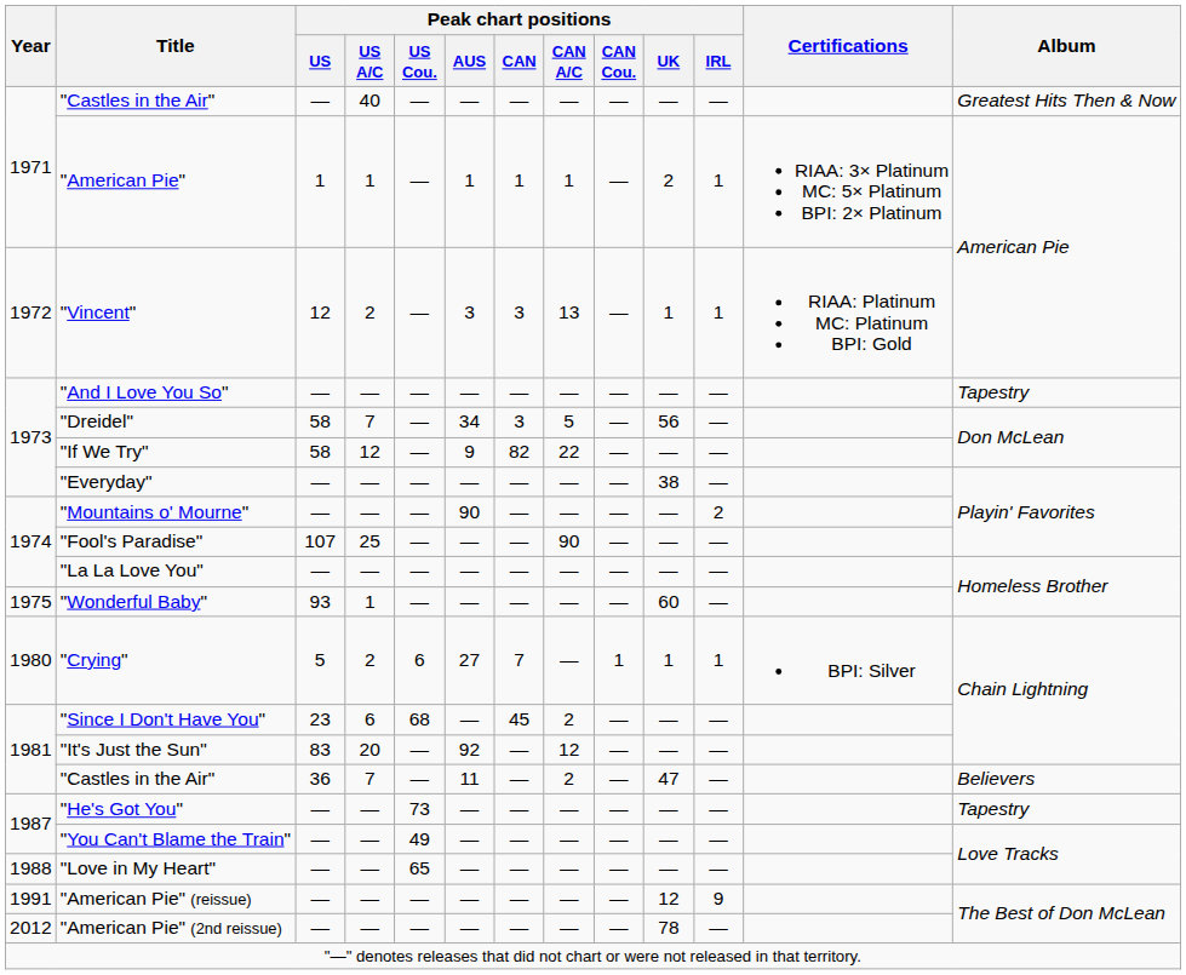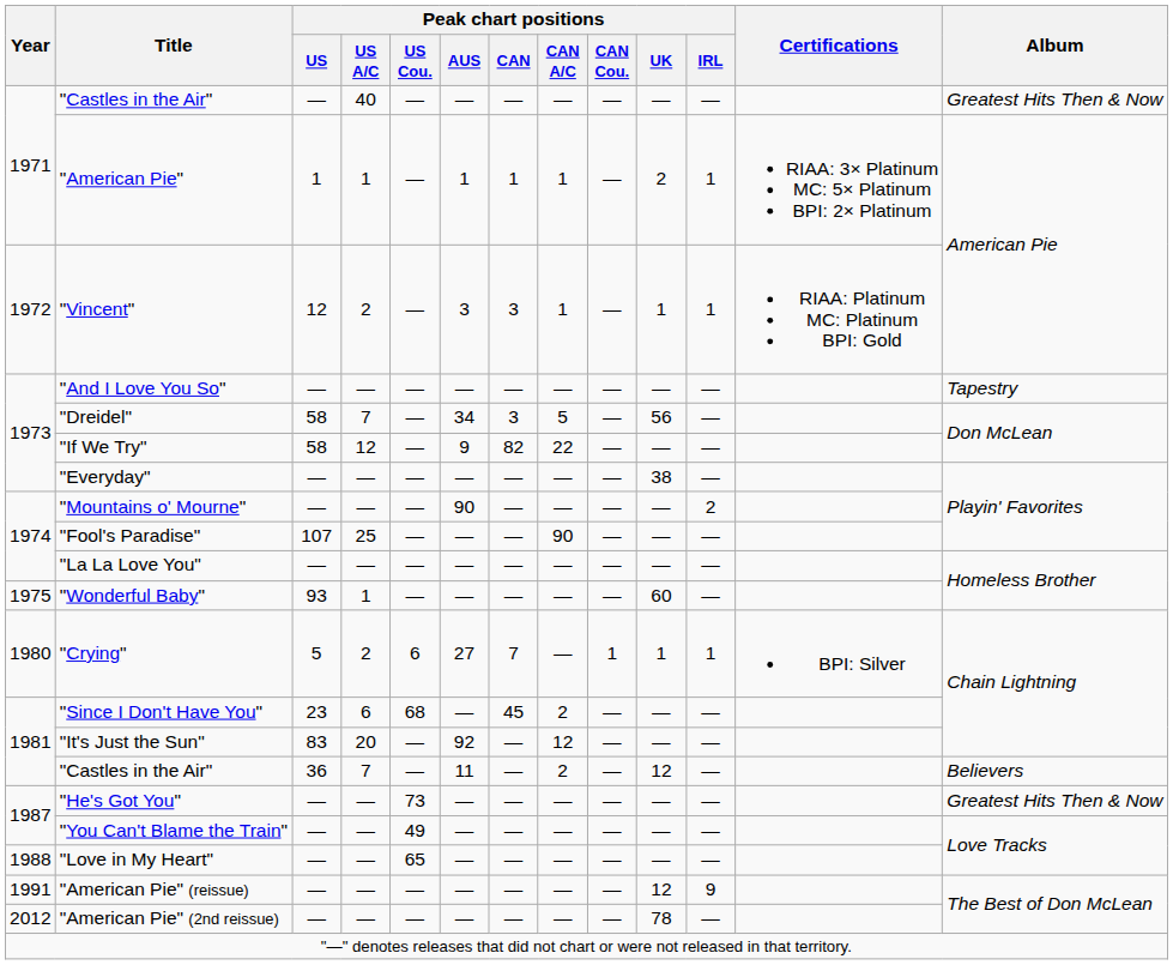 <table class="wikitable" style="text-align:center;">
 <tr>
 <th scope="col" rowspan="2">Year</th>
 <th scope="col" rowspan="2">Title</th>
 <th scope="col" colspan="9">Peak chart positions</th>
 <th scope="col" rowspan="2"><a href='#'>Certifications</a></th>
 <th scope="col" rowspan="2">Album</th>
 </tr>
 <tr>
 <th scope="col" style="width:35px;"><small><a href='#'>US</a></small><br></th>
 <th scope="col" style="width:35px;"><small><a href='#'>US A/C</a></small><br></th>
 <th scope="col" style="width:35px;"><small><a href='#'>US Cou.</a></small><br></th>
 <th scope="col" style="width:35px;"><small><a href='#'>AUS</a></small><br></th>
 <th scope="col" style="width:35px;"><small><a href='#'>CAN</a></small><br></th>
 <th scope="col" style="width:35px;"><small><a href='#'>CAN A/C</a></small><br></th>
 <th scope="col" style="width:35px;"><small><a href='#'>CAN Cou.</a></small><br></th>
 <th scope="col" style="width:35px;"><small><a href='#'>UK</a></small><br></th>
 <th scope="col" style="width:35px;"><small><a href='#'>IRL</a></small><br></th>
 </tr>
 <tr>
 <td rowspan="2">1971</td>
 <td style="text-align:left;">"<a href='#'>Castles in the Air</a>"</td>
 <td>—</td>
 <td>40</td>
 <td>—</td>
 <td>—</td>
 <td>—</td>
 <td>—</td>
 <td>—</td>
 <td>—</td>
 <td>—</td>
 <td></td>
 <td style="text-align:left;"><em>Greatest Hits Then & Now</em></td>
 </tr>
 <tr>
 <td style="text-align:left;">"<a href='#'>American Pie</a>"</td>
 <td>1</td>
 <td>1</td>
 <td>—</td>
 <td>1</td>
 <td>1</td>
 <td>1</td>
 <td>—</td>
 <td>2</td>
 <td>1</td>
 <td><br><ul><li>RIAA: 3× Platinum</li><li>MC: 5× Platinum</li><li>BPI: 2× Platinum</li></ul></td>
 <td style="text-align:left;" rowspan="2"><em>American Pie</em></td>
 </tr>
 <tr>
 <td>1972</td>
 <td style="text-align:left;">"<a href='#'>Vincent</a>"</td>
 <td>12</td>
 <td>2</td>
 <td>—</td>
 <td>3</td>
 <td>3</td>
-<td>13</td>
+<td>1</td>
 <td>—</td>
 <td>1</td>
 <td>1</td>
 <td><br><ul><li>RIAA: Platinum</li><li>MC: Platinum</li><li>BPI: Gold</li></ul></td>
 </tr>
 <tr>
 <td rowspan="4">1973</td>
 <td style="text-align:left;">"<a href='#'>And I Love You So</a>"</td>
 <td>—</td>
 <td>—</td>
 <td>—</td>
 <td>—</td>
 <td>—</td>
 <td>—</td>
 <td>—</td>
 <td>—</td>
 <td>—</td>
 <td></td>
 <td style="text-align:left;"><em>Tapestry</em></td>
 </tr>
 <tr>
 <td style="text-align:left;">"Dreidel"</td>
 <td>58</td>
 <td>7</td>
 <td>—</td>
 <td>34</td>
 <td>3</td>
 <td>5</td>
 <td>—</td>
 <td>56</td>
 <td>—</td>
 <td></td>
 <td style="text-align:left;" rowspan="2"><em>Don McLean</em></td>
 </tr>
 <tr>
 <td style="text-align:left;">"If We Try"</td>
 <td>58</td>
 <td>12</td>
 <td>—</td>
 <td>9</td>
 <td>82</td>
 <td>22</td>
 <td>—</td>
 <td>—</td>
 <td>—</td>
 <td></td>
 </tr>
 <tr>
 <td style="text-align:left;">"Everyday"</td>
 <td>—</td>
 <td>—</td>
 <td>—</td>
 <td>—</td>
 <td>—</td>
 <td>—</td>
 <td>—</td>
 <td>38</td>
 <td>—</td>
 <td></td>
 <td style="text-align:left;" rowspan="3"><em>Playin' Favorites</em></td>
 </tr>
 <tr>
 <td rowspan="3">1974</td>
 <td style="text-align:left;">"<a href='#'>Mountains o' Mourne</a>"</td>
 <td>—</td>
 <td>—</td>
 <td>—</td>
 <td>90</td>
 <td>—</td>
 <td>—</td>
 <td>—</td>
 <td>—</td>
 <td>2</td>
 <td></td>
 </tr>
 <tr>
 <td style="text-align:left;">"Fool's Paradise"</td>
 <td>107</td>
 <td>25</td>
 <td>—</td>
 <td>—</td>
 <td>—</td>
 <td>90</td>
 <td>—</td>
 <td>—</td>
 <td>—</td>
 <td></td>
 </tr>
 <tr>
 <td style="text-align:left;">"La La Love You"</td>
 <td>—</td>
 <td>—</td>
 <td>—</td>
 <td>—</td>
 <td>—</td>
 <td>—</td>
 <td>—</td>
 <td>—</td>
 <td>—</td>
 <td></td>
 <td style="text-align:left;" rowspan="2"><em>Homeless Brother</em></td>
 </tr>
 <tr>
 <td>1975</td>
 <td style="text-align:left;">"<a href='#'>Wonderful Baby</a>"</td>
 <td>93</td>
 <td>1</td>
 <td>—</td>
 <td>—</td>
 <td>—</td>
 <td>—</td>
 <td>—</td>
 <td>60</td>
 <td>—</td>
 <td></td>
 </tr>
 <tr>
 <td>1980</td>
 <td style="text-align:left;">"<a href='#'>Crying</a>"</td>
 <td>5</td>
 <td>2</td>
 <td>6</td>
 <td>27</td>
 <td>7</td>
 <td>—</td>
 <td>1</td>
 <td>1</td>
 <td>1</td>
 <td><br><ul><li>BPI: Silver</li></ul></td>
 <td style="text-align:left;" rowspan="3"><em>Chain Lightning</em></td>
 </tr>
 <tr>
 <td rowspan="3">1981</td>
 <td style="text-align:left;">"<a href='#'>Since I Don't Have You</a>"</td>
 <td>23</td>
 <td>6</td>
 <td>68</td>
 <td>—</td>
 <td>45</td>
 <td>2</td>
 <td>—</td>
 <td>—</td>
 <td>—</td>
 <td></td>
 </tr>
 <tr>
 <td style="text-align:left;">"It's Just the Sun"</td>
 <td>83</td>
 <td>20</td>
 <td>—</td>
 <td>92</td>
 <td>—</td>
 <td>12</td>
 <td>—</td>
 <td>—</td>
 <td>—</td>
 <td></td>
 </tr>
 <tr>
 <td style="text-align:left;">"Castles in the Air"</td>
 <td>36</td>
 <td>7</td>
 <td>—</td>
 <td>11</td>
 <td>—</td>
 <td>2</td>
 <td>—</td>
-<td>47</td>
+<td>12</td>
 <td>—</td>
 <td></td>
 <td style="text-align:left;"><em>Believers</em></td>
 </tr>
 <tr>
 <td rowspan="2">1987</td>
 <td style="text-align:left;">"<a href='#'>He's Got You</a>"</td>
 <td>—</td>
 <td>—</td>
 <td>73</td>
 <td>—</td>
 <td>—</td>
 <td>—</td>
 <td>—</td>
 <td>—</td>
 <td>—</td>
 <td></td>
-<td style="text-align:left;"><em>Tapestry</em></td>
+<td style="text-align:left;"><em>Greatest Hits Then & Now</em></td>
 </tr>
 <tr>
 <td style="text-align:left;">"<a href='#'>You Can't Blame the Train</a>"</td>
 <td>—</td>
 <td>—</td>
 <td>49</td>
 <td>—</td>
 <td>—</td>
 <td>—</td>
 <td>—</td>
 <td>—</td>
 <td>—</td>
 <td></td>
 <td style="text-align:left;" rowspan="2"><em>Love Tracks</em></td>
 </tr>
 <tr>
 <td>1988</td>
 <td style="text-align:left;">"Love in My Heart"</td>
 <td>—</td>
 <td>—</td>
 <td>65</td>
 <td>—</td>
 <td>—</td>
 <td>—</td>
 <td>—</td>
 <td>—</td>
 <td>—</td>
 <td></td>
 </tr>
 <tr>
 <td>1991</td>
 <td style="text-align:left;">"American Pie" <small>(reissue)</small></td>
 <td>—</td>
 <td>—</td>
 <td>—</td>
 <td>—</td>
 <td>—</td>
 <td>—</td>
 <td>—</td>
 <td>12</td>
 <td>9</td>
 <td></td>
 <td style="text-align:left;" rowspan="2"><em>The Best of Don McLean</em></td>
 </tr>
 <tr>
 <td>2012</td>
 <td style="text-align:left;">"American Pie" <small>(2nd reissue)</small></td>
 <td>—</td>
 <td>—</td>
 <td>—</td>
 <td>—</td>
 <td>—</td>
 <td>—</td>
 <td>—</td>
 <td>78</td>
 <td>—</td>
 <td></td>
 </tr>
 <tr>
 <td colspan="13" style="text-align:center; font-size:85%">"—" denotes releases that did not chart or were not released in that territory.</td>
 </tr>
 </table>
